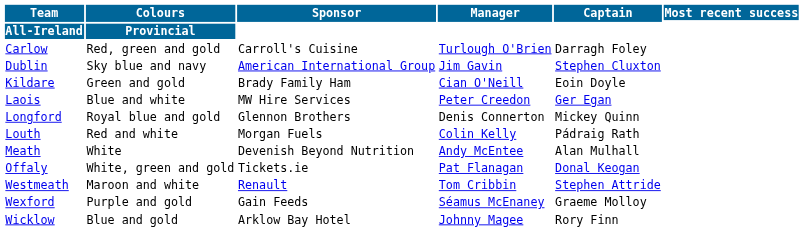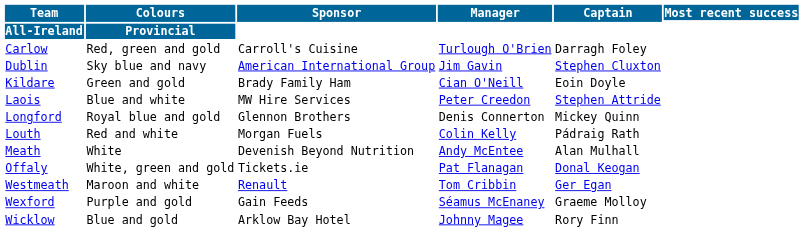 <table cellpadding="1" style="margin:1em auto;">
 <tr style="background:#069; color:white;">
 <th rowspan="2">Team</th>
 <th rowspan="2">Colours</th>
 <th rowspan="2">Sponsor</th>
 <th rowspan="2">Manager</th>
 <th rowspan="2">Captain</th>
 <th colspan="2">Most recent success</th>
 </tr>
 <tr>
 </tr>
 <tr style="background:#069; color:white;">
 <th>All-Ireland</th>
 <th>Provincial</th>
 </tr>
 <tr>
 <td><a href='#'>Carlow</a></td>
 <td> Red, green and gold</td>
 <td>Carroll's Cuisine</td>
 <td><a href='#'>Turlough O'Brien</a></td>
 <td>Darragh Foley</td>
 <td></td>
 <td></td>
 </tr>
 <tr>
 <td><a href='#'>Dublin</a></td>
 <td> Sky blue and navy</td>
 <td><a href='#'>American International Group</a></td>
 <td><a href='#'>Jim Gavin</a></td>
 <td><a href='#'>Stephen Cluxton</a></td>
 <td></td>
 <td></td>
 </tr>
 <tr>
 <td><a href='#'>Kildare</a></td>
 <td> Green and gold</td>
 <td>Brady Family Ham</td>
 <td><a href='#'>Cian O'Neill</a></td>
 <td>Eoin Doyle</td>
 <td></td>
 <td></td>
 </tr>
 <tr>
 <td><a href='#'>Laois</a></td>
 <td> Blue and white</td>
 <td>MW Hire Services</td>
 <td><a href='#'>Peter Creedon</a></td>
-<td><a href='#'>Ger Egan</a></td>
+<td><a href='#'>Stephen Attride</a></td>
 <td></td>
 <td></td>
 </tr>
 <tr>
 <td><a href='#'>Longford</a></td>
 <td> Royal blue and gold</td>
 <td>Glennon Brothers</td>
 <td>Denis Connerton</td>
 <td>Mickey Quinn</td>
 <td></td>
 <td></td>
 </tr>
 <tr>
 <td><a href='#'>Louth</a></td>
 <td> Red and white</td>
 <td>Morgan Fuels</td>
 <td><a href='#'>Colin Kelly</a></td>
 <td>Pádraig Rath</td>
 <td></td>
 <td></td>
 </tr>
 <tr>
 <td><a href='#'>Meath</a></td>
 <td> White</td>
 <td>Devenish Beyond Nutrition</td>
 <td><a href='#'>Andy McEntee</a></td>
 <td>Alan Mulhall</td>
 <td></td>
 <td></td>
 </tr>
 <tr>
 <td><a href='#'>Offaly</a></td>
 <td> White, green and gold</td>
 <td>Tickets.ie</td>
 <td><a href='#'>Pat Flanagan</a></td>
 <td><a href='#'>Donal Keogan</a></td>
 <td></td>
 <td></td>
 </tr>
 <tr>
 <td><a href='#'>Westmeath</a></td>
 <td> Maroon and white</td>
 <td><a href='#'>Renault</a></td>
 <td><a href='#'>Tom Cribbin</a></td>
-<td><a href='#'>Stephen Attride</a></td>
+<td><a href='#'>Ger Egan</a></td>
 <td></td>
 <td></td>
 </tr>
 <tr>
 <td><a href='#'>Wexford</a></td>
 <td> Purple and gold</td>
 <td>Gain Feeds</td>
 <td><a href='#'>Séamus McEnaney</a></td>
 <td>Graeme Molloy</td>
 <td></td>
 <td></td>
 </tr>
 <tr>
 <td><a href='#'>Wicklow</a></td>
 <td> Blue and gold</td>
 <td>Arklow Bay Hotel</td>
 <td><a href='#'>Johnny Magee</a></td>
 <td>Rory Finn</td>
 <td></td>
 <td></td>
 </tr>
 </table>
